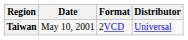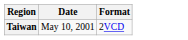 <table class="wikitable plainrowheaders">
 <tr>
 <th>Region</th>
 <th>Date</th>
 <th>Format</th>
-<th>Distributor</th>
 </tr>
 <tr>
 <th scope="row">Taiwan</th>
 <td>May 10, 2001</td>
 <td>2<a href='#'>VCD</a></td>
-<td><a href='#'>Universal</a></td>
 </tr>
 </table>
